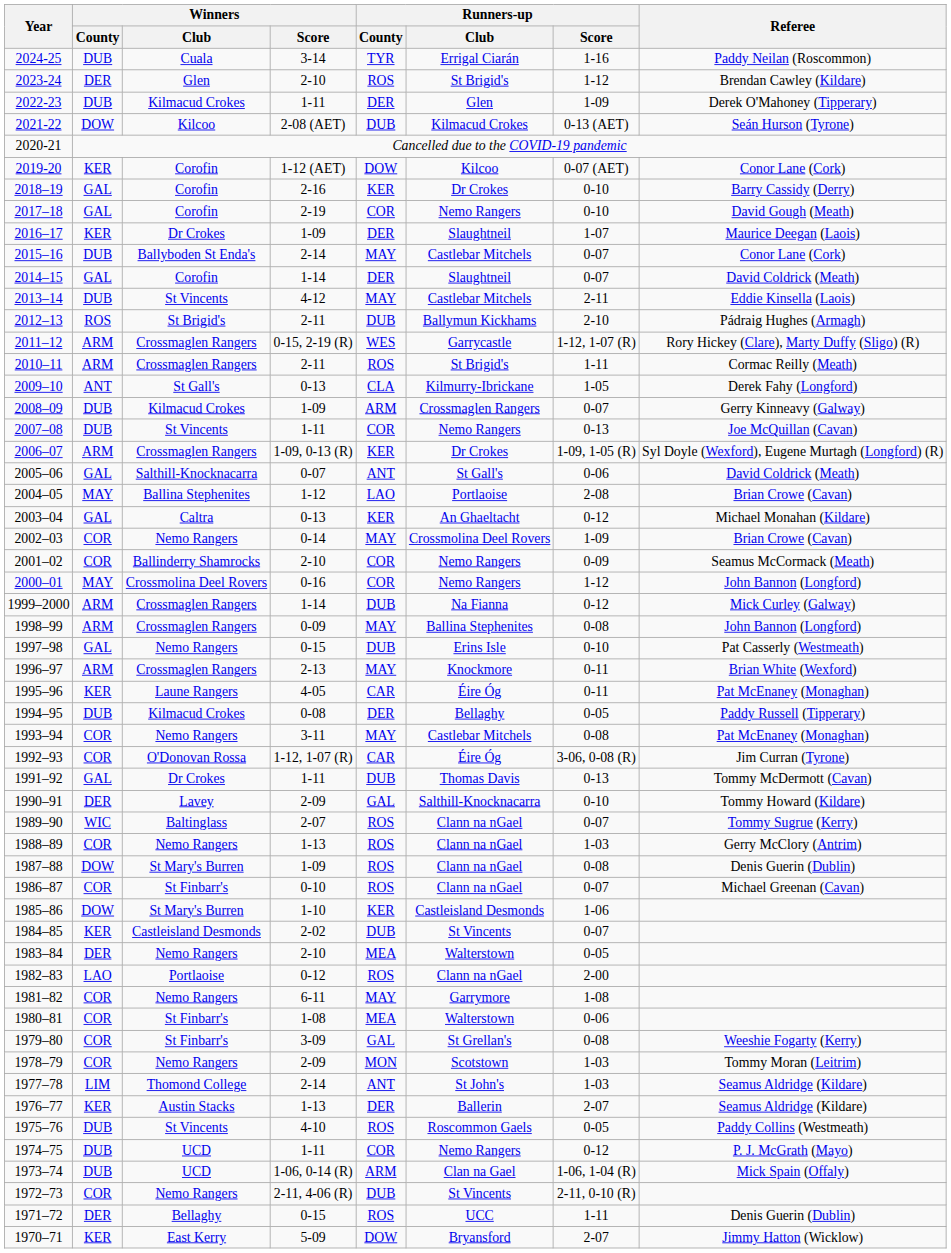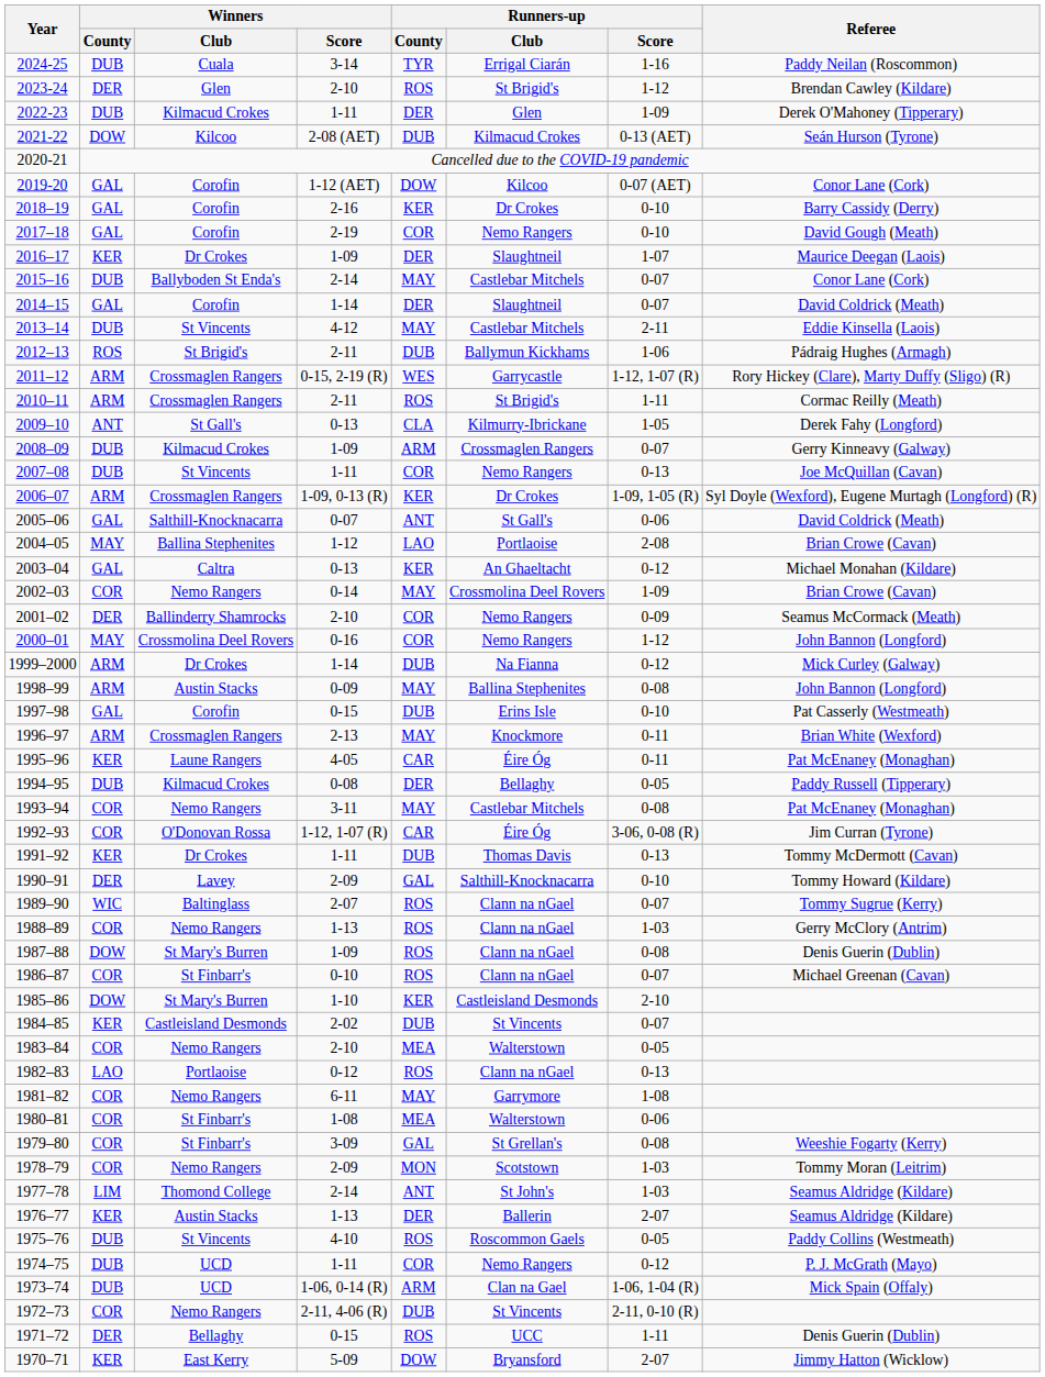 <table class="wikitable sortable" style="text-align:center;">
 <tr>
 <th rowspan="2">Year</th>
 <th colspan="3">Winners</th>
 <th colspan="3">Runners-up</th>
 <th rowspan="2">Referee</th>
 </tr>
 <tr>
 <th>County</th>
 <th>Club</th>
 <th>Score</th>
 <th>County</th>
 <th>Club</th>
 <th>Score</th>
 </tr>
 <tr>
 <td><a href='#'>2024-25</a></td>
 <td> <a href='#'>DUB</a></td>
 <td><a href='#'>Cuala</a></td>
 <td>3-14</td>
 <td> <a href='#'>TYR</a></td>
 <td><a href='#'>Errigal Ciarán</a></td>
 <td>1-16</td>
 <td><a href='#'>Paddy Neilan</a> (Roscommon)</td>
 </tr>
 <tr>
 <td><a href='#'>2023-24</a></td>
 <td> <a href='#'>DER</a></td>
 <td><a href='#'>Glen</a></td>
 <td>2-10</td>
 <td> <a href='#'>ROS</a></td>
 <td><a href='#'>St Brigid's</a></td>
 <td>1-12</td>
 <td>Brendan Cawley  (<a href='#'>Kildare</a>)</td>
 </tr>
 <tr>
 <td><a href='#'>2022-23</a></td>
 <td> <a href='#'>DUB</a></td>
 <td><a href='#'>Kilmacud Crokes</a></td>
 <td>1-11</td>
 <td> <a href='#'>DER</a></td>
 <td><a href='#'>Glen</a></td>
 <td>1-09</td>
 <td>Derek O'Mahoney (<a href='#'>Tipperary</a>)</td>
 </tr>
 <tr>
 <td><a href='#'>2021-22</a></td>
 <td> <a href='#'>DOW</a></td>
 <td><a href='#'>Kilcoo</a></td>
 <td>2-08 (AET)</td>
 <td> <a href='#'>DUB</a></td>
 <td><a href='#'>Kilmacud Crokes</a></td>
 <td>0-13 (AET)</td>
 <td><a href='#'>Seán Hurson</a> (<a href='#'>Tyrone</a>)</td>
 </tr>
 <tr>
 <td>2020-21</td>
 <td colspan="7"><em>Cancelled due to the <a href='#'>COVID-19 pandemic</a></em></td>
 </tr>
 <tr>
 <td><a href='#'>2019-20</a></td>
-<td> <a href='#'>KER</a></td>
+<td> <a href='#'>GAL</a></td>
 <td><a href='#'>Corofin</a></td>
 <td>1-12 (AET)</td>
 <td> <a href='#'>DOW</a></td>
 <td><a href='#'>Kilcoo</a></td>
 <td>0-07 (AET)</td>
 <td><a href='#'>Conor Lane</a> (<a href='#'>Cork</a>)</td>
 </tr>
 <tr>
 <td><a href='#'>2018–19</a></td>
 <td> <a href='#'>GAL</a></td>
 <td><a href='#'>Corofin</a></td>
 <td>2-16</td>
 <td> <a href='#'>KER</a></td>
 <td><a href='#'>Dr Crokes</a></td>
 <td>0-10</td>
 <td><a href='#'>Barry Cassidy</a> (<a href='#'>Derry</a>)</td>
 </tr>
 <tr>
 <td><a href='#'>2017–18</a></td>
 <td> <a href='#'>GAL</a></td>
 <td><a href='#'>Corofin</a></td>
 <td>2-19</td>
 <td> <a href='#'>COR</a></td>
 <td><a href='#'>Nemo Rangers</a></td>
 <td>0-10</td>
 <td><a href='#'>David Gough</a> (<a href='#'>Meath</a>)</td>
 </tr>
 <tr>
 <td><a href='#'>2016–17</a></td>
 <td> <a href='#'>KER</a></td>
 <td><a href='#'>Dr Crokes</a></td>
 <td>1-09</td>
 <td> <a href='#'>DER</a></td>
 <td><a href='#'>Slaughtneil</a></td>
 <td>1-07</td>
 <td><a href='#'>Maurice Deegan</a> (<a href='#'>Laois</a>)</td>
 </tr>
 <tr>
 <td><a href='#'>2015–16</a></td>
 <td> <a href='#'>DUB</a></td>
 <td><a href='#'>Ballyboden St Enda's</a></td>
 <td>2-14</td>
 <td> <a href='#'>MAY</a></td>
 <td><a href='#'>Castlebar Mitchels</a></td>
 <td>0-07</td>
 <td><a href='#'>Conor Lane</a> (<a href='#'>Cork</a>)</td>
 </tr>
 <tr>
 <td><a href='#'>2014–15</a></td>
 <td> <a href='#'>GAL</a></td>
 <td><a href='#'>Corofin</a></td>
 <td>1-14</td>
 <td> <a href='#'>DER</a></td>
 <td><a href='#'>Slaughtneil</a></td>
 <td>0-07</td>
 <td><a href='#'>David Coldrick</a> (<a href='#'>Meath</a>)</td>
 </tr>
 <tr>
 <td><a href='#'>2013–14</a></td>
 <td> <a href='#'>DUB</a></td>
 <td><a href='#'>St Vincents</a></td>
 <td>4-12</td>
 <td> <a href='#'>MAY</a></td>
 <td><a href='#'>Castlebar Mitchels</a></td>
 <td>2-11</td>
 <td><a href='#'>Eddie Kinsella</a> (<a href='#'>Laois</a>)</td>
 </tr>
 <tr>
 <td><a href='#'>2012–13</a></td>
 <td> <a href='#'>ROS</a></td>
 <td><a href='#'>St Brigid's</a></td>
 <td>2-11</td>
 <td> <a href='#'>DUB</a></td>
 <td><a href='#'>Ballymun Kickhams</a></td>
-<td>2-10</td>
+<td>1-06</td>
 <td>Pádraig Hughes (<a href='#'>Armagh</a>)</td>
 </tr>
 <tr>
 <td><a href='#'>2011–12</a></td>
 <td> <a href='#'>ARM</a></td>
 <td><a href='#'>Crossmaglen Rangers</a></td>
 <td>0-15, 2-19 (R)</td>
 <td> <a href='#'>WES</a></td>
 <td><a href='#'>Garrycastle</a></td>
 <td>1-12, 1-07 (R)</td>
 <td>Rory Hickey (<a href='#'>Clare</a>), <a href='#'>Marty Duffy</a> (<a href='#'>Sligo</a>) (R)</td>
 </tr>
 <tr>
 <td><a href='#'>2010–11</a></td>
 <td> <a href='#'>ARM</a></td>
 <td><a href='#'>Crossmaglen Rangers</a></td>
 <td>2-11</td>
 <td> <a href='#'>ROS</a></td>
 <td><a href='#'>St Brigid's</a></td>
 <td>1-11</td>
 <td>Cormac Reilly (<a href='#'>Meath</a>)</td>
 </tr>
 <tr>
 <td><a href='#'>2009–10</a></td>
 <td> <a href='#'>ANT</a></td>
 <td><a href='#'>St Gall's</a></td>
 <td>0-13</td>
 <td> <a href='#'>CLA</a></td>
 <td><a href='#'>Kilmurry-Ibrickane</a></td>
 <td>1-05</td>
 <td>Derek Fahy (<a href='#'>Longford</a>)</td>
 </tr>
 <tr>
 <td><a href='#'>2008–09</a></td>
 <td> <a href='#'>DUB</a></td>
 <td><a href='#'>Kilmacud Crokes</a></td>
 <td>1-09</td>
 <td> <a href='#'>ARM</a></td>
 <td><a href='#'>Crossmaglen Rangers</a></td>
 <td>0-07</td>
 <td>Gerry Kinneavy (<a href='#'>Galway</a>)</td>
 </tr>
 <tr>
 <td><a href='#'>2007–08</a></td>
 <td> <a href='#'>DUB</a></td>
 <td><a href='#'>St Vincents</a></td>
 <td>1-11</td>
 <td> <a href='#'>COR</a></td>
 <td><a href='#'>Nemo Rangers</a></td>
 <td>0-13</td>
 <td><a href='#'>Joe McQuillan</a> (<a href='#'>Cavan</a>)</td>
 </tr>
 <tr>
 <td><a href='#'>2006–07</a></td>
 <td> <a href='#'>ARM</a></td>
 <td><a href='#'>Crossmaglen Rangers</a></td>
 <td>1-09, 0-13 (R)</td>
 <td> <a href='#'>KER</a></td>
 <td><a href='#'>Dr Crokes</a></td>
 <td>1-09, 1-05 (R)</td>
 <td>Syl Doyle (<a href='#'>Wexford</a>), Eugene Murtagh (<a href='#'>Longford</a>) (R)</td>
 </tr>
 <tr>
 <td>2005–06</td>
 <td> <a href='#'>GAL</a></td>
 <td><a href='#'>Salthill-Knocknacarra</a></td>
 <td>0-07</td>
 <td> <a href='#'>ANT</a></td>
 <td><a href='#'>St Gall's</a></td>
 <td>0-06</td>
 <td><a href='#'>David Coldrick</a> (<a href='#'>Meath</a>)</td>
 </tr>
 <tr>
 <td>2004–05</td>
 <td> <a href='#'>MAY</a></td>
 <td><a href='#'>Ballina Stephenites</a></td>
 <td>1-12</td>
 <td> <a href='#'>LAO</a></td>
 <td><a href='#'>Portlaoise</a></td>
 <td>2-08</td>
 <td><a href='#'>Brian Crowe</a> (<a href='#'>Cavan</a>)</td>
 </tr>
 <tr>
 <td>2003–04</td>
 <td> <a href='#'>GAL</a></td>
 <td><a href='#'>Caltra</a></td>
 <td>0-13</td>
 <td> <a href='#'>KER</a></td>
 <td><a href='#'>An Ghaeltacht</a></td>
 <td>0-12</td>
 <td>Michael Monahan (<a href='#'>Kildare</a>)</td>
 </tr>
 <tr>
 <td>2002–03</td>
 <td> <a href='#'>COR</a></td>
 <td><a href='#'>Nemo Rangers</a></td>
 <td>0-14</td>
 <td> <a href='#'>MAY</a></td>
 <td><a href='#'>Crossmolina Deel Rovers</a></td>
 <td>1-09</td>
 <td><a href='#'>Brian Crowe</a> (<a href='#'>Cavan</a>)</td>
 </tr>
 <tr>
 <td>2001–02</td>
-<td> <a href='#'>COR</a></td>
+<td> <a href='#'>DER</a></td>
 <td><a href='#'>Ballinderry Shamrocks</a></td>
 <td>2-10</td>
 <td> <a href='#'>COR</a></td>
 <td><a href='#'>Nemo Rangers</a></td>
 <td>0-09</td>
 <td>Seamus McCormack (<a href='#'>Meath</a>)</td>
 </tr>
 <tr>
 <td><a href='#'>2000–01</a></td>
 <td> <a href='#'>MAY</a></td>
 <td><a href='#'>Crossmolina Deel Rovers</a></td>
 <td>0-16</td>
 <td> <a href='#'>COR</a></td>
 <td><a href='#'>Nemo Rangers</a></td>
 <td>1-12</td>
 <td><a href='#'>John Bannon</a> (<a href='#'>Longford</a>)</td>
 </tr>
 <tr>
 <td>1999–2000</td>
 <td> <a href='#'>ARM</a></td>
-<td><a href='#'>Crossmaglen Rangers</a></td>
+<td><a href='#'>Dr Crokes</a></td>
 <td>1-14</td>
 <td> <a href='#'>DUB</a></td>
 <td><a href='#'>Na Fianna</a></td>
 <td>0-12</td>
 <td><a href='#'>Mick Curley</a> (<a href='#'>Galway</a>)</td>
 </tr>
 <tr>
 <td>1998–99</td>
 <td> <a href='#'>ARM</a></td>
-<td><a href='#'>Crossmaglen Rangers</a></td>
+<td><a href='#'>Austin Stacks</a></td>
 <td>0-09</td>
 <td> <a href='#'>MAY</a></td>
 <td><a href='#'>Ballina Stephenites</a></td>
 <td>0-08</td>
 <td><a href='#'>John Bannon</a> (<a href='#'>Longford</a>)</td>
 </tr>
 <tr>
 <td>1997–98</td>
 <td> <a href='#'>GAL</a></td>
-<td><a href='#'>Nemo Rangers</a></td>
+<td><a href='#'>Corofin</a></td>
 <td>0-15</td>
 <td> <a href='#'>DUB</a></td>
 <td><a href='#'>Erins Isle</a></td>
 <td>0-10</td>
 <td>Pat Casserly (<a href='#'>Westmeath</a>)</td>
 </tr>
 <tr>
 <td>1996–97</td>
 <td> <a href='#'>ARM</a></td>
 <td><a href='#'>Crossmaglen Rangers</a></td>
 <td>2-13</td>
 <td> <a href='#'>MAY</a></td>
 <td><a href='#'>Knockmore</a></td>
 <td>0-11</td>
 <td><a href='#'>Brian White</a> (<a href='#'>Wexford</a>)</td>
 </tr>
 <tr>
 <td>1995–96</td>
 <td> <a href='#'>KER</a></td>
 <td><a href='#'>Laune Rangers</a></td>
 <td>4-05</td>
 <td> <a href='#'>CAR</a></td>
 <td><a href='#'>Éire Óg</a></td>
 <td>0-11</td>
 <td><a href='#'>Pat McEnaney</a> (<a href='#'>Monaghan</a>)</td>
 </tr>
 <tr>
 <td>1994–95</td>
 <td> <a href='#'>DUB</a></td>
 <td><a href='#'>Kilmacud Crokes</a></td>
 <td>0-08</td>
 <td> <a href='#'>DER</a></td>
 <td><a href='#'>Bellaghy</a></td>
 <td>0-05</td>
 <td><a href='#'>Paddy Russell</a> (<a href='#'>Tipperary</a>)</td>
 </tr>
 <tr>
 <td>1993–94</td>
 <td> <a href='#'>COR</a></td>
 <td><a href='#'>Nemo Rangers</a></td>
 <td>3-11</td>
 <td> <a href='#'>MAY</a></td>
 <td><a href='#'>Castlebar Mitchels</a></td>
 <td>0-08</td>
 <td><a href='#'>Pat McEnaney</a> (<a href='#'>Monaghan</a>)</td>
 </tr>
 <tr>
 <td>1992–93</td>
 <td> <a href='#'>COR</a></td>
 <td><a href='#'>O'Donovan Rossa</a></td>
 <td>1-12, 1-07 (R)</td>
 <td> <a href='#'>CAR</a></td>
 <td><a href='#'>Éire Óg</a></td>
 <td>3-06, 0-08 (R)</td>
 <td>Jim Curran  (<a href='#'>Tyrone</a>)</td>
 </tr>
 <tr>
 <td>1991–92</td>
-<td> <a href='#'>GAL</a></td>
+<td> <a href='#'>KER</a></td>
 <td><a href='#'>Dr Crokes</a></td>
 <td>1-11</td>
 <td> <a href='#'>DUB</a></td>
 <td><a href='#'>Thomas Davis</a></td>
 <td>0-13</td>
 <td>Tommy McDermott (<a href='#'>Cavan</a>)</td>
 </tr>
 <tr>
 <td>1990–91</td>
 <td> <a href='#'>DER</a></td>
 <td><a href='#'>Lavey</a></td>
 <td>2-09</td>
 <td> <a href='#'>GAL</a></td>
 <td><a href='#'>Salthill-Knocknacarra</a></td>
 <td>0-10</td>
 <td>Tommy Howard (<a href='#'>Kildare</a>)</td>
 </tr>
 <tr>
 <td>1989–90</td>
 <td> <a href='#'>WIC</a></td>
 <td><a href='#'>Baltinglass</a></td>
 <td>2-07</td>
 <td> <a href='#'>ROS</a></td>
 <td><a href='#'>Clann na nGael</a></td>
 <td>0-07</td>
 <td><a href='#'>Tommy Sugrue</a> (<a href='#'>Kerry</a>)</td>
 </tr>
 <tr>
 <td>1988–89</td>
 <td> <a href='#'>COR</a></td>
 <td><a href='#'>Nemo Rangers</a></td>
 <td>1-13</td>
 <td> <a href='#'>ROS</a></td>
 <td><a href='#'>Clann na nGael</a></td>
 <td>1-03</td>
 <td>Gerry McClory (<a href='#'>Antrim</a>)</td>
 </tr>
 <tr>
 <td>1987–88</td>
 <td> <a href='#'>DOW</a></td>
 <td><a href='#'>St Mary's Burren</a></td>
 <td>1-09</td>
 <td> <a href='#'>ROS</a></td>
 <td><a href='#'>Clann na nGael</a></td>
 <td>0-08</td>
 <td>Denis Guerin (<a href='#'>Dublin</a>)</td>
 </tr>
 <tr>
 <td>1986–87</td>
 <td> <a href='#'>COR</a></td>
 <td><a href='#'>St Finbarr's</a></td>
 <td>0-10</td>
 <td> <a href='#'>ROS</a></td>
 <td><a href='#'>Clann na nGael</a></td>
 <td>0-07</td>
 <td>Michael Greenan (<a href='#'>Cavan</a>)</td>
 </tr>
 <tr>
 <td>1985–86</td>
 <td> <a href='#'>DOW</a></td>
 <td><a href='#'>St Mary's Burren</a></td>
 <td>1-10</td>
 <td> <a href='#'>KER</a></td>
 <td><a href='#'>Castleisland Desmonds</a></td>
-<td>1-06</td>
+<td>2-10</td>
 <td></td>
 </tr>
 <tr>
 <td>1984–85</td>
 <td> <a href='#'>KER</a></td>
 <td><a href='#'>Castleisland Desmonds</a></td>
 <td>2-02</td>
 <td> <a href='#'>DUB</a></td>
 <td><a href='#'>St Vincents</a></td>
 <td>0-07</td>
 <td></td>
 </tr>
 <tr>
 <td>1983–84</td>
-<td> <a href='#'>DER</a></td>
+<td> <a href='#'>COR</a></td>
 <td><a href='#'>Nemo Rangers</a></td>
 <td>2-10</td>
 <td> <a href='#'>MEA</a></td>
 <td><a href='#'>Walterstown</a></td>
 <td>0-05</td>
 <td></td>
 </tr>
 <tr>
 <td>1982–83</td>
 <td> <a href='#'>LAO</a></td>
 <td><a href='#'>Portlaoise</a></td>
 <td>0-12</td>
 <td> <a href='#'>ROS</a></td>
 <td><a href='#'>Clann na nGael</a></td>
-<td>2-00</td>
+<td>0-13</td>
 <td></td>
 </tr>
 <tr>
 <td>1981–82</td>
 <td> <a href='#'>COR</a></td>
 <td><a href='#'>Nemo Rangers</a></td>
 <td>6-11</td>
 <td> <a href='#'>MAY</a></td>
 <td><a href='#'>Garrymore</a></td>
 <td>1-08</td>
 <td></td>
 </tr>
 <tr>
 <td>1980–81</td>
 <td> <a href='#'>COR</a></td>
 <td><a href='#'>St Finbarr's</a></td>
 <td>1-08</td>
 <td> <a href='#'>MEA</a></td>
 <td><a href='#'>Walterstown</a></td>
 <td>0-06</td>
 <td></td>
 </tr>
 <tr>
 <td>1979–80</td>
 <td> <a href='#'>COR</a></td>
 <td><a href='#'>St Finbarr's</a></td>
 <td>3-09</td>
 <td> <a href='#'>GAL</a></td>
 <td><a href='#'>St Grellan's</a></td>
 <td>0-08</td>
 <td><a href='#'>Weeshie Fogarty</a> (<a href='#'>Kerry</a>)</td>
 </tr>
 <tr>
 <td>1978–79</td>
 <td> <a href='#'>COR</a></td>
 <td><a href='#'>Nemo Rangers</a></td>
 <td>2-09</td>
 <td> <a href='#'>MON</a></td>
 <td><a href='#'>Scotstown</a></td>
 <td>1-03</td>
 <td>Tommy Moran (<a href='#'>Leitrim</a>)</td>
 </tr>
 <tr>
 <td>1977–78</td>
 <td> <a href='#'>LIM</a></td>
 <td><a href='#'>Thomond College</a></td>
 <td>2-14</td>
 <td> <a href='#'>ANT</a></td>
 <td><a href='#'>St John's</a></td>
 <td>1-03</td>
 <td><a href='#'>Seamus Aldridge</a> (<a href='#'>Kildare</a>)</td>
 </tr>
 <tr>
 <td>1976–77</td>
 <td> <a href='#'>KER</a></td>
 <td><a href='#'>Austin Stacks</a></td>
 <td>1-13</td>
 <td> <a href='#'>DER</a></td>
 <td><a href='#'>Ballerin</a></td>
 <td>2-07</td>
 <td><a href='#'>Seamus Aldridge</a> (Kildare)</td>
 </tr>
 <tr>
 <td>1975–76</td>
 <td> <a href='#'>DUB</a></td>
 <td><a href='#'>St Vincents</a></td>
 <td>4-10</td>
 <td> <a href='#'>ROS</a></td>
 <td><a href='#'>Roscommon Gaels</a></td>
 <td>0-05</td>
 <td><a href='#'>Paddy Collins</a> (Westmeath)</td>
 </tr>
 <tr>
 <td>1974–75</td>
 <td> <a href='#'>DUB</a></td>
 <td><a href='#'>UCD</a></td>
 <td>1-11</td>
 <td> <a href='#'>COR</a></td>
 <td><a href='#'>Nemo Rangers</a></td>
 <td>0-12</td>
 <td><a href='#'>P. J. McGrath</a> (<a href='#'>Mayo</a>)</td>
 </tr>
 <tr>
 <td>1973–74</td>
 <td> <a href='#'>DUB</a></td>
 <td><a href='#'>UCD</a></td>
 <td>1-06, 0-14 (R)</td>
 <td> <a href='#'>ARM</a></td>
 <td><a href='#'>Clan na Gael</a></td>
 <td>1-06, 1-04 (R)</td>
 <td><a href='#'>Mick Spain</a> (<a href='#'>Offaly</a>)</td>
 </tr>
 <tr>
 <td>1972–73</td>
 <td> <a href='#'>COR</a></td>
 <td><a href='#'>Nemo Rangers</a></td>
 <td>2-11, 4-06 (R)</td>
 <td> <a href='#'>DUB</a></td>
 <td><a href='#'>St Vincents</a></td>
 <td>2-11, 0-10 (R)</td>
 <td></td>
 </tr>
 <tr>
 <td>1971–72</td>
 <td> <a href='#'>DER</a></td>
 <td><a href='#'>Bellaghy</a></td>
 <td>0-15</td>
 <td> <a href='#'>ROS</a></td>
 <td><a href='#'>UCC</a></td>
 <td>1-11</td>
 <td>Denis Guerin (<a href='#'>Dublin</a>)</td>
 </tr>
 <tr>
 <td>1970–71</td>
 <td> <a href='#'>KER</a></td>
 <td><a href='#'>East Kerry</a></td>
 <td>5-09</td>
 <td> <a href='#'>DOW</a></td>
 <td><a href='#'>Bryansford</a></td>
 <td>2-07</td>
 <td><a href='#'>Jimmy Hatton</a> (Wicklow)</td>
 </tr>
 </table>
